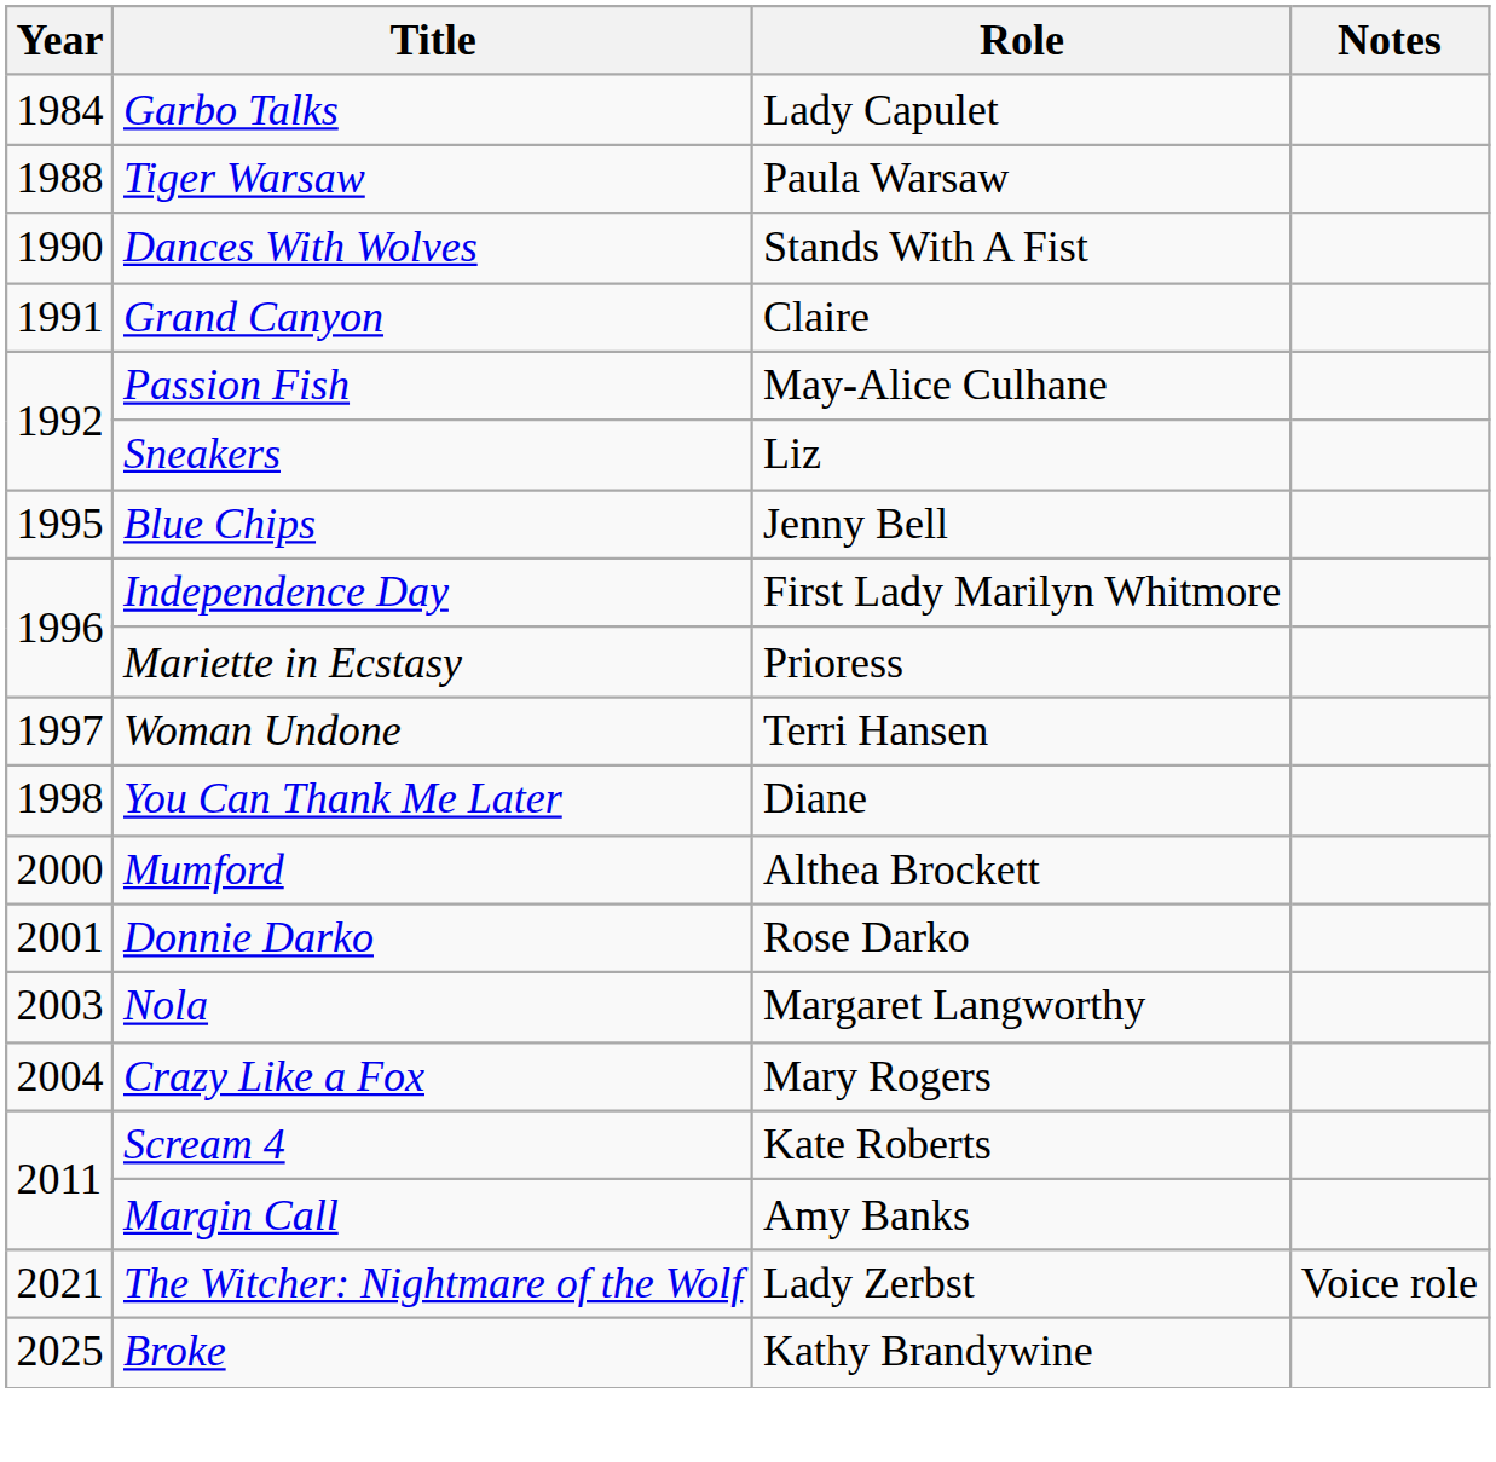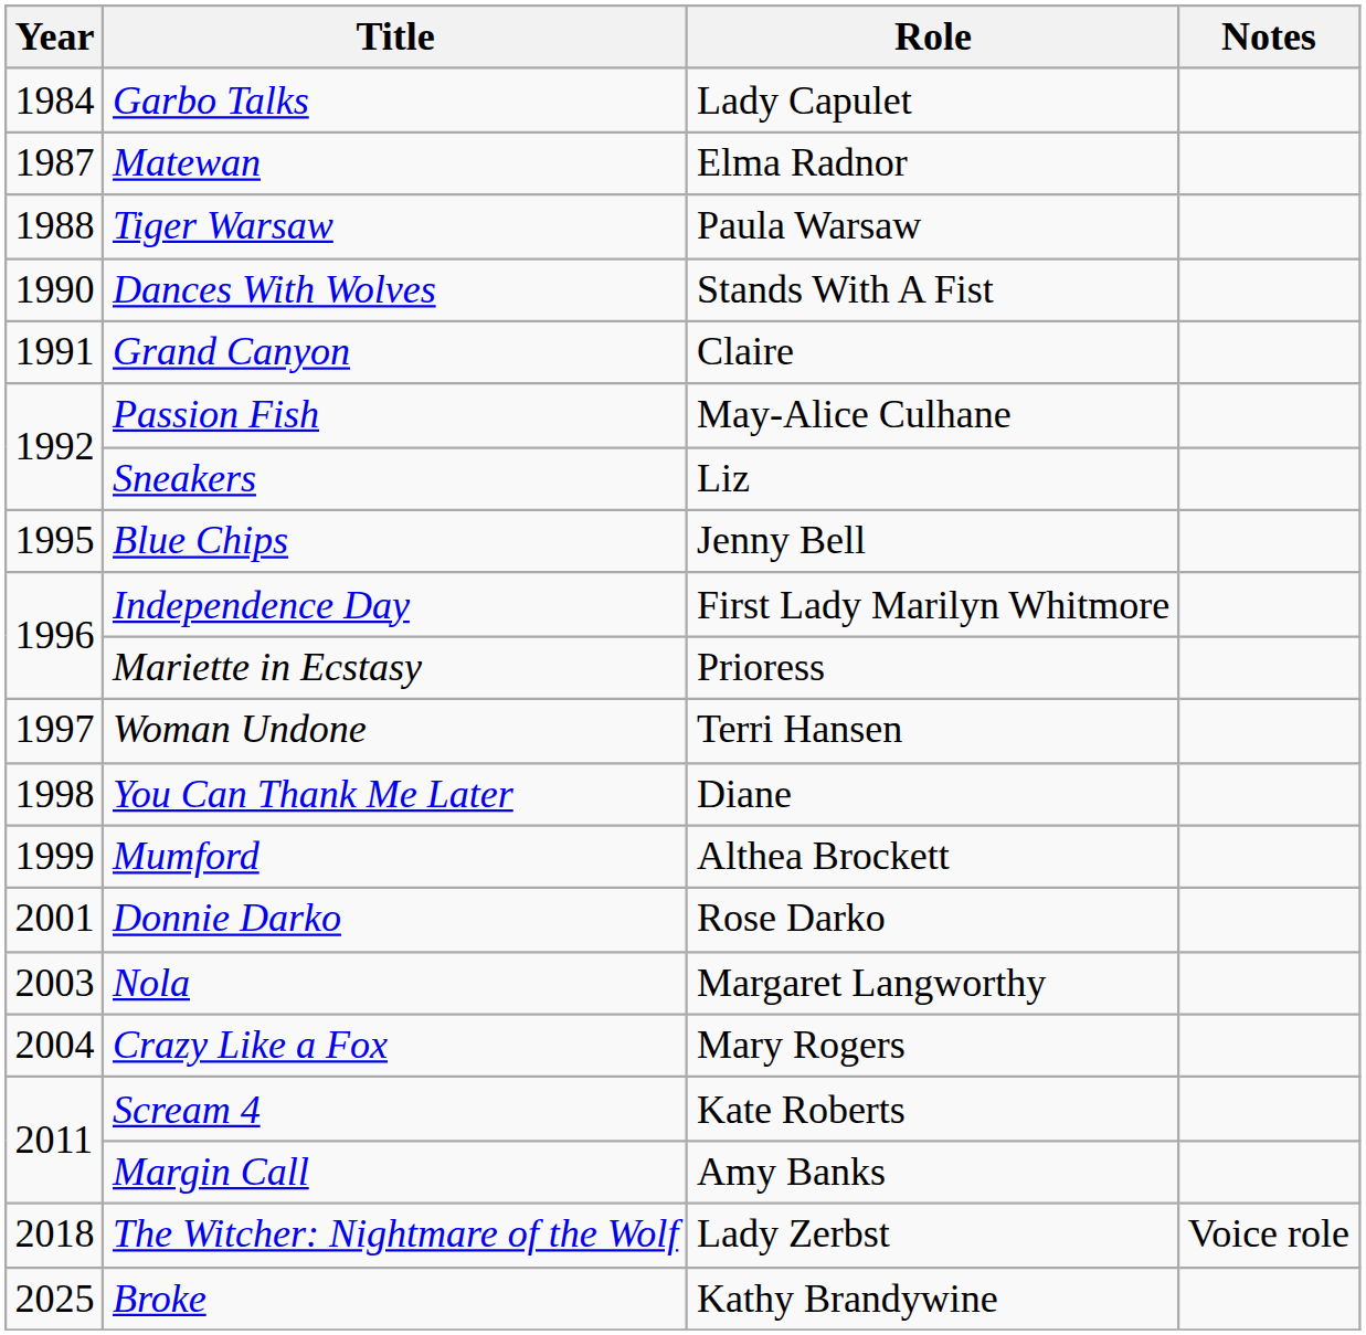 <table class="wikitable sortable">
 <tr>
 <th>Year</th>
 <th>Title</th>
 <th>Role</th>
 <th class="unsortable">Notes</th>
 </tr>
 <tr>
 <td>1984</td>
 <td><em><a href='#'>Garbo Talks</a></em></td>
 <td>Lady Capulet</td>
+<td></td>
+</tr>
+<tr>
+<td>1987</td>
+<td><em><a href='#'>Matewan</a></em></td>
+<td>Elma Radnor</td>
 <td></td>
 </tr>
 <tr>
 <td>1988</td>
 <td><em><a href='#'>Tiger Warsaw</a></em></td>
 <td>Paula Warsaw</td>
 <td></td>
 </tr>
 <tr>
 <td>1990</td>
 <td><em><a href='#'>Dances With Wolves</a></em></td>
 <td>Stands With A Fist</td>
 <td></td>
 </tr>
 <tr>
 <td>1991</td>
 <td><em><a href='#'>Grand Canyon</a></em></td>
 <td>Claire</td>
 <td></td>
 </tr>
 <tr>
 <td rowspan="2">1992</td>
 <td><em><a href='#'>Passion Fish</a></em></td>
 <td>May-Alice Culhane</td>
 <td></td>
 </tr>
 <tr>
 <td><em><a href='#'>Sneakers</a></em></td>
 <td>Liz</td>
 <td></td>
 </tr>
 <tr>
 <td>1995</td>
 <td><em><a href='#'>Blue Chips</a></em></td>
 <td>Jenny Bell</td>
 <td></td>
 </tr>
 <tr>
 <td rowspan="2">1996</td>
 <td><em><a href='#'>Independence Day</a></em></td>
 <td>First Lady Marilyn Whitmore</td>
 <td></td>
 </tr>
 <tr>
 <td><em>Mariette in Ecstasy</em></td>
 <td>Prioress</td>
 <td></td>
 </tr>
 <tr>
 <td>1997</td>
 <td><em>Woman Undone</em></td>
 <td>Terri Hansen</td>
 <td></td>
 </tr>
 <tr>
 <td>1998</td>
 <td><em><a href='#'>You Can Thank Me Later</a></em></td>
 <td>Diane</td>
 <td></td>
 </tr>
 <tr>
-<td>2000</td>
+<td>1999</td>
 <td><em><a href='#'>Mumford</a></em></td>
 <td>Althea Brockett</td>
 <td></td>
 </tr>
 <tr>
 <td>2001</td>
 <td><em><a href='#'>Donnie Darko</a></em></td>
 <td>Rose Darko</td>
 <td></td>
 </tr>
 <tr>
 <td>2003</td>
 <td><em><a href='#'>Nola</a></em></td>
 <td>Margaret Langworthy</td>
 <td></td>
 </tr>
 <tr>
 <td>2004</td>
 <td><em><a href='#'>Crazy Like a Fox</a></em></td>
 <td>Mary Rogers</td>
 <td></td>
 </tr>
 <tr>
 <td rowspan="2">2011</td>
 <td><em><a href='#'>Scream 4</a></em></td>
 <td>Kate Roberts</td>
 <td></td>
 </tr>
 <tr>
 <td><em><a href='#'>Margin Call</a></em></td>
 <td>Amy Banks</td>
 <td></td>
 </tr>
 <tr>
-<td>2021</td>
+<td>2018</td>
 <td><em><a href='#'>The Witcher: Nightmare of the Wolf</a></em></td>
 <td>Lady Zerbst</td>
 <td>Voice role</td>
 </tr>
 <tr>
 <td>2025</td>
 <td><em><a href='#'>Broke</a></em></td>
 <td>Kathy Brandywine</td>
 <td></td>
 </tr>
 </table>
